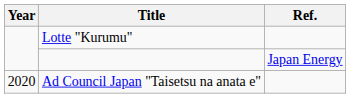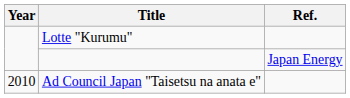 <table class="wikitable">
 <tr>
 <th>Year</th>
 <th>Title</th>
 <th>Ref.</th>
 </tr>
 <tr>
 <td rowspan="2"></td>
 <td><a href='#'>Lotte</a> "Kurumu"</td>
 <td></td>
 </tr>
 <tr>
 <td></td>
 <td><a href='#'>Japan Energy</a></td>
 </tr>
 <tr>
-<td>2020</td>
+<td>2010</td>
 <td><a href='#'>Ad Council Japan</a> "Taisetsu na anata e"</td>
 <td></td>
 </tr>
 </table>
